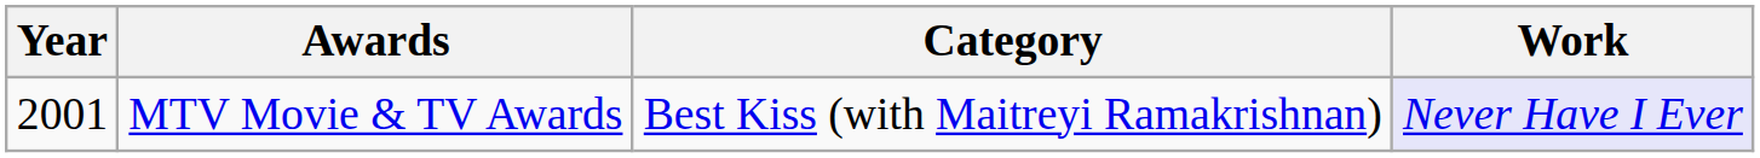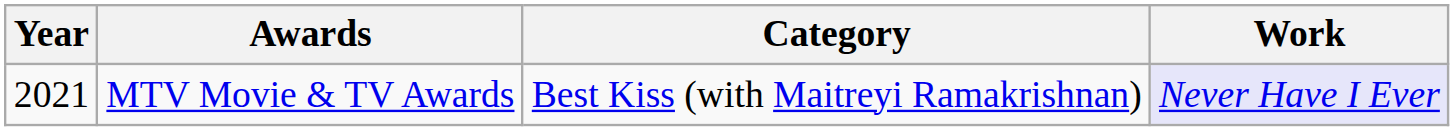 <table class="wikitable">
 <tr>
 <th>Year</th>
 <th>Awards</th>
 <th>Category</th>
 <th>Work</th>
 </tr>
 <tr>
-<td>2001</td>
+<td>2021</td>
 <td><a href='#'>MTV Movie & TV Awards</a></td>
 <td><a href='#'>Best Kiss</a> (with <a href='#'>Maitreyi Ramakrishnan</a>)</td>
 <td style="background: lavender;"><em><a href='#'>Never Have I Ever</a></em></td>
 </tr>
 </table>
